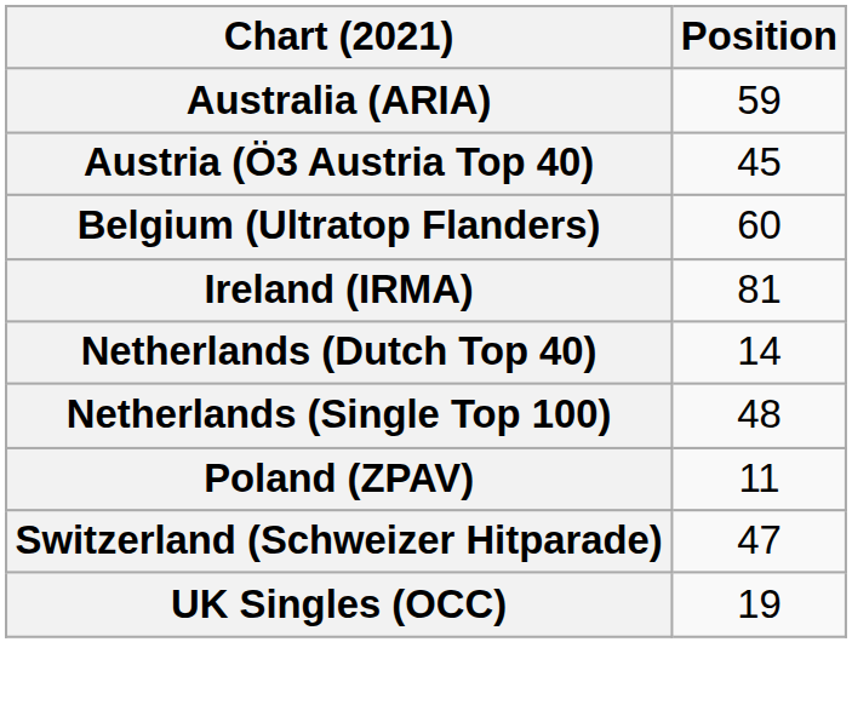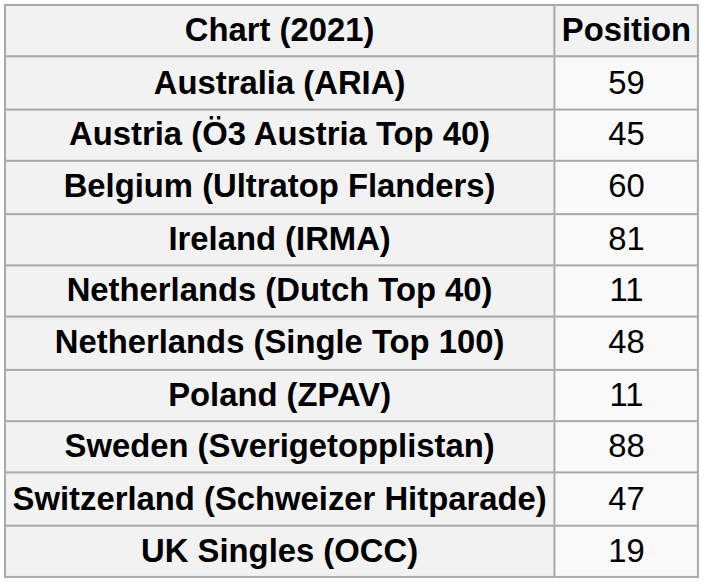 <table class="wikitable sortable plainrowheaders" style="text-align:center">
 <tr>
 <th scope="col">Chart (2021)</th>
 <th scope="col">Position</th>
 </tr>
 <tr>
 <th scope="row">Australia (ARIA)</th>
 <td>59</td>
 </tr>
 <tr>
 <th scope="row">Austria (Ö3 Austria Top 40)</th>
 <td>45</td>
 </tr>
 <tr>
 <th scope="row">Belgium (Ultratop Flanders)</th>
 <td>60</td>
 </tr>
 <tr>
 <th scope="row">Ireland (IRMA)</th>
 <td>81</td>
 </tr>
 <tr>
 <th scope="row">Netherlands (Dutch Top 40)</th>
-<td>14</td>
+<td>11</td>
 </tr>
 <tr>
 <th scope="row">Netherlands (Single Top 100)</th>
 <td>48</td>
 </tr>
 <tr>
 <th scope="row">Poland (ZPAV)</th>
 <td>11</td>
 </tr>
 <tr>
+<th scope="row">Sweden (Sverigetopplistan)</th>
+<td>88</td>
+</tr>
+<tr>
 <th scope="row">Switzerland (Schweizer Hitparade)</th>
 <td>47</td>
 </tr>
 <tr>
 <th scope="row">UK Singles (OCC)</th>
 <td>19</td>
 </tr>
 </table>
